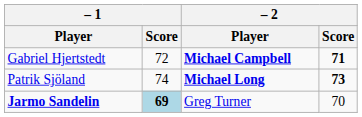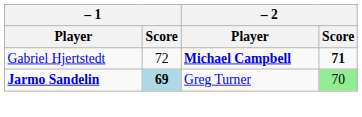 <table class=wikitable>
 <tr>
 <th colspan=2> – 1</th>
 <th colspan=2> – 2</th>
 </tr>
 <tr>
 <th width=155>Player</th>
 <th>Score</th>
 <th width=155>Player</th>
 <th>Score</th>
 </tr>
 <tr>
 <td><a href='#'>Gabriel Hjertstedt</a></td>
 <td align=center>72</td>
 <td><strong><a href='#'>Michael Campbell</a></strong></td>
 <td align=center><strong>71</strong></td>
 </tr>
 <tr>
-<td><a href='#'>Patrik Sjöland</a></td>
-<td align=center>74</td>
-<td><strong><a href='#'>Michael Long</a></strong></td>
-<td align=center><strong>73</strong></td>
-</tr>
-<tr>
 <td><strong><a href='#'>Jarmo Sandelin</a></strong></td>
 <td align=center style="background: lightblue;"><strong>69</strong></td>
 <td><a href='#'>Greg Turner</a></td>
-<td align=center>70</td>
+<td align=center style="background: lightgreen;">70</td>
 </tr>
 </table>
